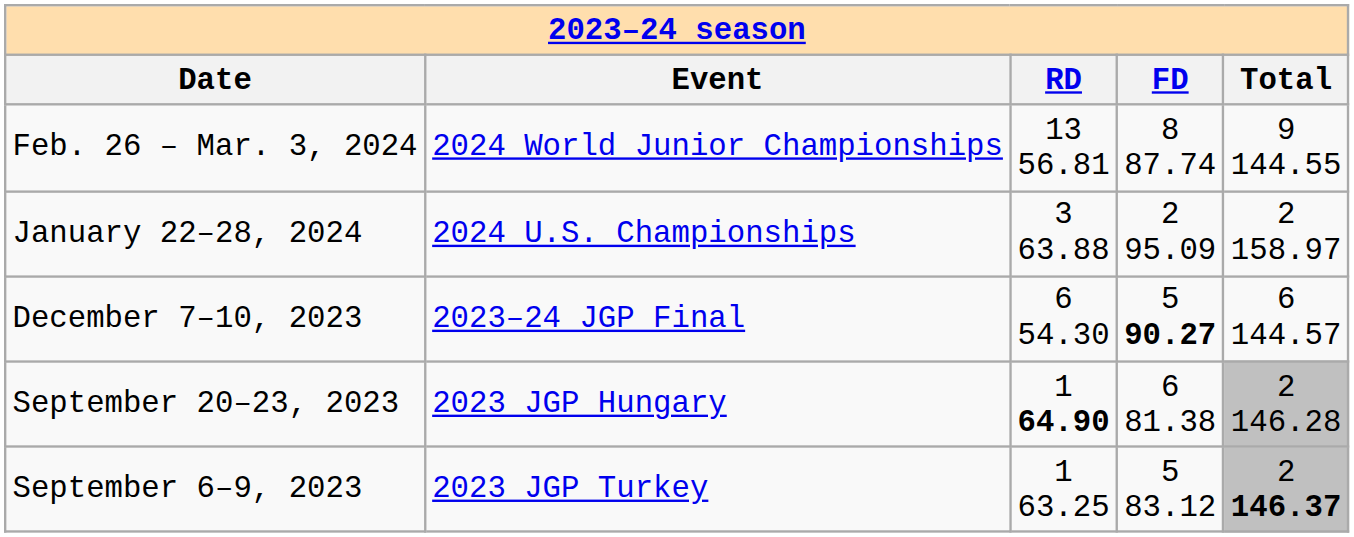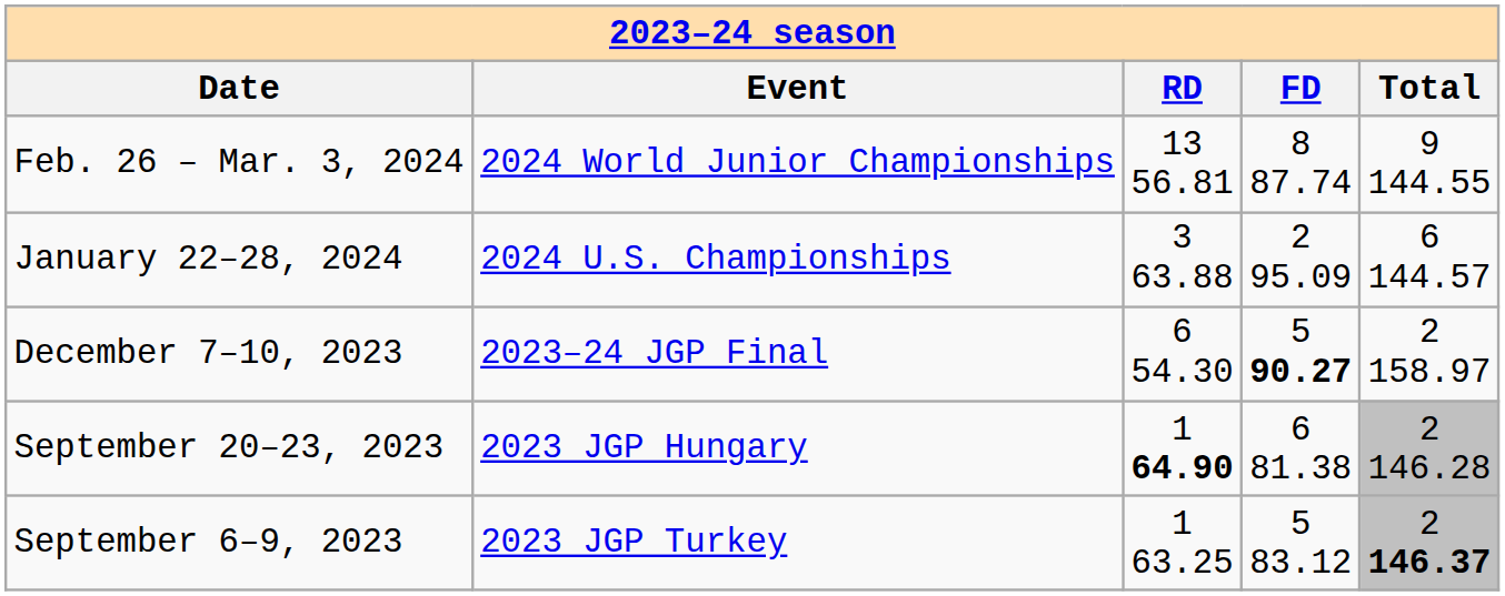 <table class="wikitable">
 <tr>
 <th style="background-color: #ffdead;" colspan=5 align=center><a href='#'><strong>2023–24 season</strong></a></th>
 </tr>
 <tr>
 <th>Date</th>
 <th>Event</th>
 <th><a href='#'>RD</a></th>
 <th><a href='#'>FD</a></th>
 <th>Total</th>
 </tr>
 <tr>
 <td>Feb. 26 – Mar. 3, 2024</td>
 <td><a href='#'>2024 World Junior Championships</a></td>
 <td align=center>13 <br> 56.81</td>
 <td align=center>8 <br> 87.74</td>
 <td align=center>9 <br> 144.55</td>
 </tr>
 <tr>
 <td>January 22–28, 2024</td>
 <td><a href='#'>2024 U.S. Championships</a></td>
 <td align=center>3 <br> 63.88</td>
 <td align=center>2 <br> 95.09</td>
-<td align=center>2 <br> 158.97</td>
+<td align=center>6 <br> 144.57</td>
 </tr>
 <tr>
 <td>December 7–10, 2023</td>
 <td><a href='#'>2023–24 JGP Final</a></td>
 <td align=center>6 <br> 54.30</td>
 <td align=center>5 <br> <strong>90.27</strong></td>
-<td align=center>6 <br> 144.57</td>
+<td align=center>2 <br> 158.97</td>
 </tr>
 <tr>
 <td>September 20–23, 2023</td>
 <td><a href='#'>2023 JGP Hungary</a></td>
 <td align=center>1 <br> <strong>64.90</strong></td>
 <td align=center>6 <br> 81.38</td>
 <td align=center bgcolor=silver>2 <br> 146.28</td>
 </tr>
 <tr>
 <td>September 6–9, 2023</td>
 <td><a href='#'>2023 JGP Turkey</a></td>
 <td align=center>1 <br> 63.25</td>
 <td align=center>5 <br> 83.12</td>
 <td align=center bgcolor=silver>2 <br> <strong>146.37</strong></td>
 </tr>
 </table>
